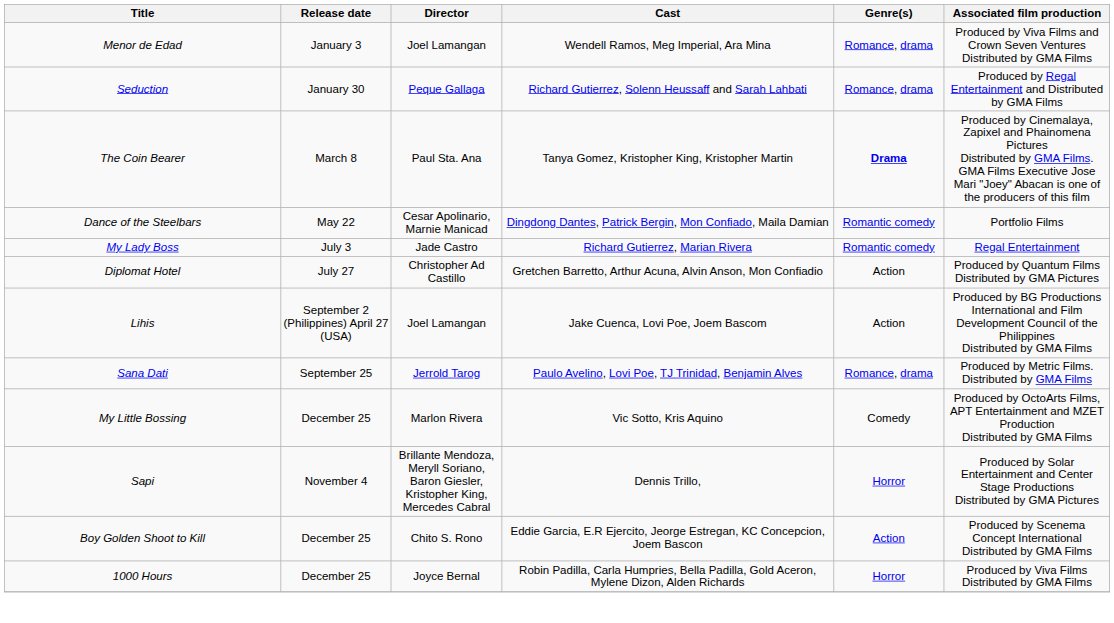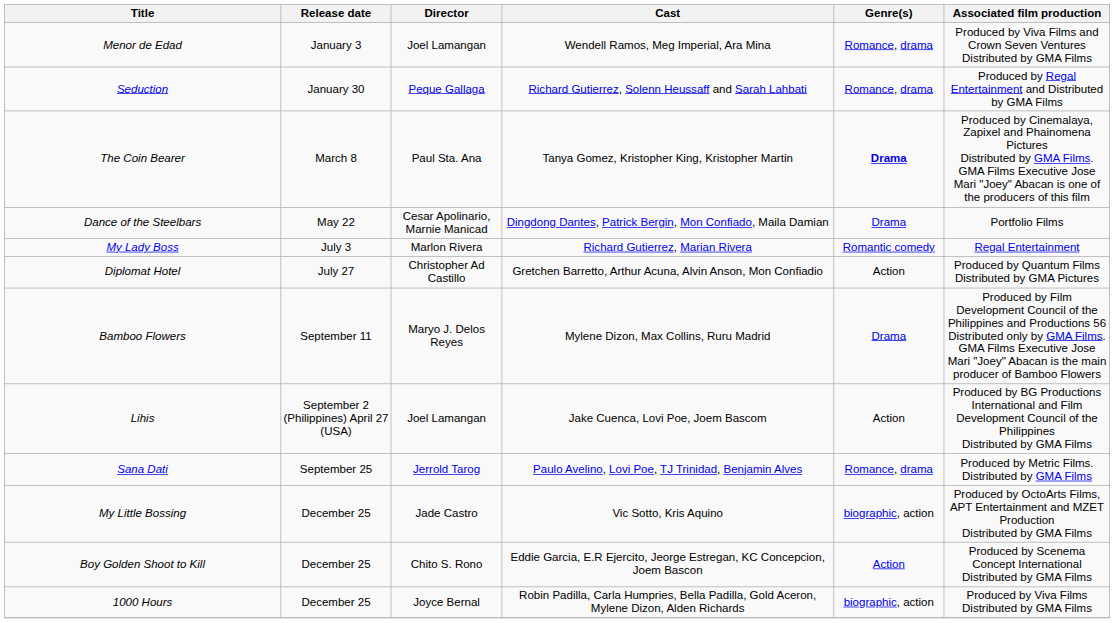 <table class="wikitable" "toccolours sortable" style="width:97%; text-align:center">
 <tr>
 <th style="width:25%;">Title</th>
 <th style="width:10%;">Release date</th>
 <th style="width:10%;">Director</th>
 <th style="width:30%;">Cast</th>
 <th style="width:10%;">Genre(s)</th>
 <th style="width:15%;">Associated film production</th>
 </tr>
 <tr>
 <td><em>Menor de Edad</em></td>
 <td>January 3</td>
 <td>Joel Lamangan</td>
 <td>Wendell Ramos, Meg Imperial, Ara Mina</td>
 <td><a href='#'>Romance</a>, <a href='#'>drama</a></td>
 <td>Produced by Viva Films and Crown Seven Ventures<br>Distributed by GMA Films </td>
 </tr>
 <tr>
 <td><em><a href='#'>Seduction</a></em></td>
 <td>January 30</td>
 <td><a href='#'>Peque Gallaga</a></td>
 <td><a href='#'>Richard Gutierrez</a>, <a href='#'>Solenn Heussaff</a> and <a href='#'>Sarah Lahbati</a></td>
 <td><a href='#'>Romance</a>, <a href='#'>drama</a></td>
 <td>Produced by <a href='#'>Regal Entertainment</a> and Distributed by GMA Films</td>
 </tr>
 <tr>
 <td><em>The Coin Bearer</em></td>
 <td>March 8</td>
 <td>Paul Sta. Ana</td>
 <td>Tanya Gomez, Kristopher King, Kristopher Martin</td>
 <td><strong><a href='#'>Drama</a></strong></td>
 <td>Produced by Cinemalaya, Zapixel and Phainomena Pictures<br>Distributed by <a href='#'>GMA Films</a>. GMA Films Executive Jose Mari "Joey" Abacan is one of the producers of this film</td>
 </tr>
 <tr>
 <td><em>Dance of the Steelbars</em></td>
 <td>May 22</td>
 <td>Cesar Apolinario, Marnie Manicad</td>
 <td><a href='#'>Dingdong Dantes</a>, <a href='#'>Patrick Bergin</a>, <a href='#'>Mon Confiado</a>, Maila Damian</td>
-<td><a href='#'>Romantic comedy</a></td>
+<td><a href='#'>Drama</a></td>
 <td>Portfolio Films</td>
 </tr>
 <tr>
 <td><em><a href='#'>My Lady Boss</a></em></td>
 <td>July 3</td>
-<td>Jade Castro</td>
+<td>Marlon Rivera</td>
 <td><a href='#'>Richard Gutierrez</a>, <a href='#'>Marian Rivera</a></td>
 <td><a href='#'>Romantic comedy</a></td>
 <td><a href='#'>Regal Entertainment</a></td>
 </tr>
 <tr>
 <td><em>Diplomat Hotel</em></td>
 <td>July 27</td>
 <td>Christopher Ad Castillo</td>
 <td>Gretchen Barretto, Arthur Acuna, Alvin Anson, Mon Confiadio</td>
 <td>Action</td>
 <td>Produced by Quantum Films<br>Distributed by GMA Pictures </td>
+</tr>
+<tr>
+<td><em>Bamboo Flowers</em></td>
+<td>September 11</td>
+<td>Maryo J. Delos Reyes</td>
+<td>Mylene Dizon, Max Collins, Ruru Madrid</td>
+<td><a href='#'>Drama</a></td>
+<td>Produced by Film Development Council  of the Philippines and Productions 56<br>Distributed only by <a href='#'>GMA Films</a>.<br>GMA Films Executive Jose Mari "Joey" Abacan is the main producer of Bamboo Flowers </td>
 </tr>
 <tr>
 <td><em>Lihis</em></td>
 <td>September 2 (Philippines) April 27 (USA)</td>
 <td>Joel Lamangan</td>
 <td>Jake Cuenca, Lovi Poe, Joem Bascom</td>
 <td>Action</td>
 <td>Produced by BG Productions International and Film Development Council of the Philippines<br>Distributed by GMA Films </td>
 </tr>
 <tr>
 <td><em><a href='#'>Sana Dati</a></em></td>
 <td>September 25</td>
 <td><a href='#'>Jerrold Tarog</a></td>
 <td><a href='#'>Paulo Avelino</a>, <a href='#'>Lovi Poe</a>, <a href='#'>TJ Trinidad</a>, <a href='#'>Benjamin Alves</a></td>
 <td><a href='#'>Romance</a>, <a href='#'>drama</a></td>
 <td>Produced by Metric Films. Distributed by <a href='#'>GMA Films</a></td>
 </tr>
 <tr>
 <td><em>My Little Bossing</em></td>
 <td>December 25</td>
-<td>Marlon Rivera</td>
+<td>Jade Castro</td>
 <td>Vic Sotto, Kris Aquino</td>
-<td>Comedy</td>
+<td><a href='#'>biographic</a>, action</td>
 <td>Produced by OctoArts Films, APT Entertainment and MZET Production<br>Distributed by GMA Films</td>
-</tr>
-<tr>
-<td><em>Sapi</em></td>
-<td>November 4</td>
-<td>Brillante Mendoza, Meryll Soriano, Baron Giesler, Kristopher King, Mercedes Cabral</td>
-<td>Dennis Trillo,</td>
-<td><a href='#'>Horror</a></td>
-<td>Produced by Solar Entertainment and Center Stage Productions<br>Distributed by GMA Pictures </td>
 </tr>
 <tr>
 <td><em>Boy Golden Shoot to Kill</em></td>
 <td>December 25</td>
 <td>Chito S. Rono</td>
 <td>Eddie Garcia, E.R Ejercito, Jeorge Estregan, KC Concepcion, Joem Bascon</td>
 <td><a href='#'>Action</a></td>
 <td>Produced by Scenema Concept International<br>Distributed by GMA Films </td>
 </tr>
 <tr>
 <td><em>1000 Hours</em></td>
 <td>December 25</td>
 <td>Joyce Bernal</td>
 <td>Robin Padilla, Carla Humpries, Bella Padilla, Gold Aceron, Mylene Dizon, Alden Richards</td>
-<td><a href='#'>Horror</a></td>
+<td><a href='#'>biographic</a>, action</td>
 <td>Produced by Viva Films<br>Distributed by GMA Films </td>
 </tr>
 <tr>
 </tr>
 </table>
